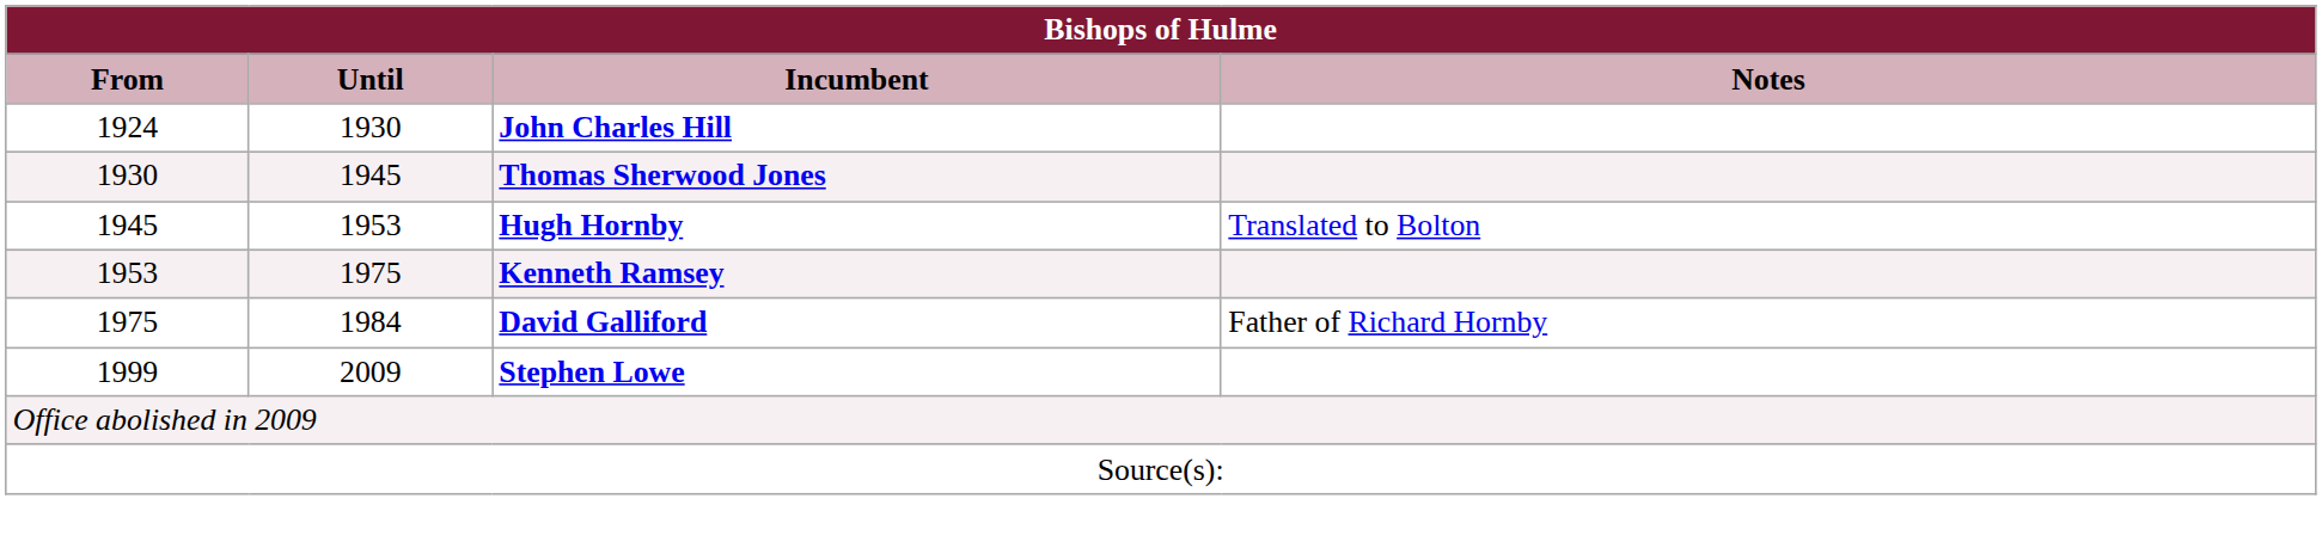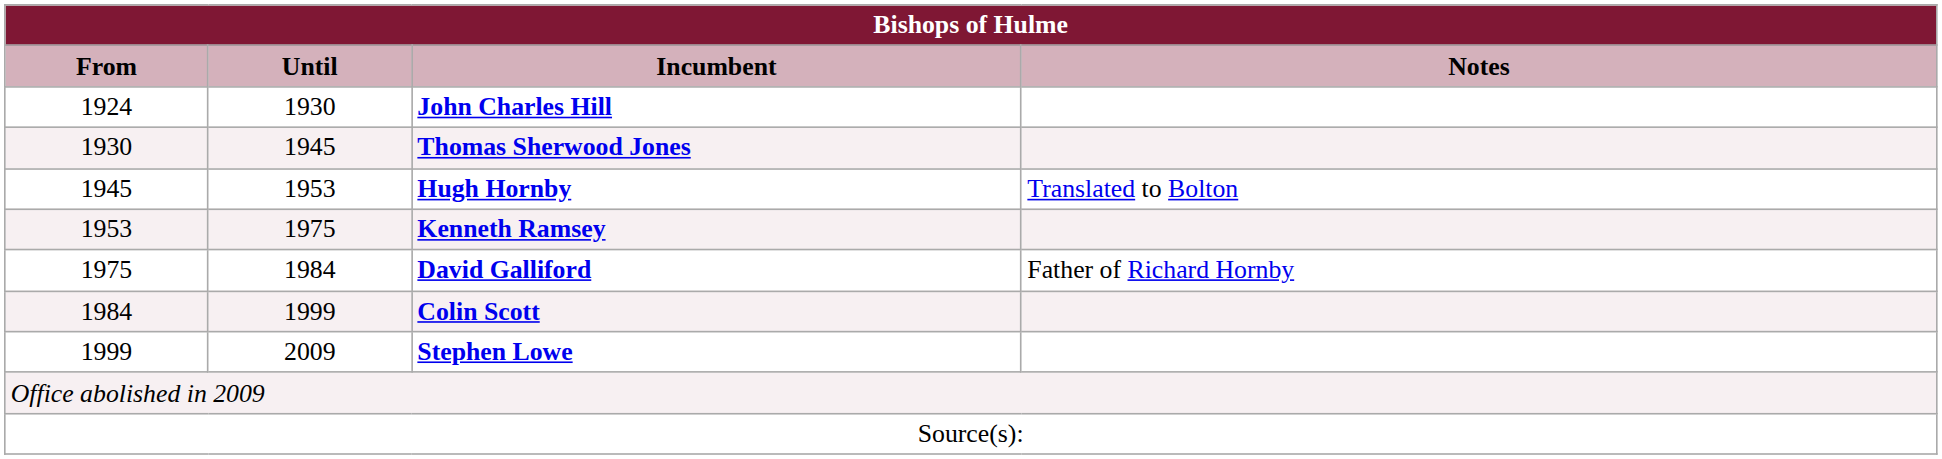 <table class="wikitable" style="width:95%;" border="1" cellpadding="2">
 <tr>
 <th colspan="4" style="background-color: #7F1734; color: white;">Bishops of Hulme</th>
 </tr>
 <tr valign=top>
 <th style="background-color:#D4B1BB" width="10%">From</th>
 <th style="background-color:#D4B1BB" width="10%">Until</th>
 <th style="background-color:#D4B1BB" width="30%">Incumbent</th>
 <th style="background-color:#D4B1BB" width="45%">Notes</th>
 </tr>
 <tr valign=top bgcolor="white">
 <td align="center">1924</td>
 <td align="center">1930</td>
 <td><strong><a href='#'>John Charles Hill</a></strong></td>
 <td></td>
 </tr>
 <tr valign=top bgcolor="#F7F0F2">
 <td align="center">1930</td>
 <td align="center">1945</td>
 <td><strong><a href='#'>Thomas Sherwood Jones</a></strong></td>
 <td></td>
 </tr>
 <tr valign=top bgcolor="white">
 <td align="center">1945</td>
 <td align="center">1953</td>
 <td><strong><a href='#'>Hugh Hornby</a></strong></td>
 <td><a href='#'>Translated</a> to <a href='#'>Bolton</a></td>
 </tr>
 <tr valign=top bgcolor="#F7F0F2">
 <td align="center">1953</td>
 <td align="center">1975</td>
 <td><strong><a href='#'>Kenneth Ramsey</a></strong></td>
 <td></td>
 </tr>
 <tr valign=top bgcolor="white">
 <td align="center">1975</td>
 <td align="center">1984</td>
 <td><strong><a href='#'>David Galliford</a></strong></td>
 <td>Father of <a href='#'>Richard Hornby</a></td>
 </tr>
+<tr valign=top bgcolor="#F7F0F2">
+<td align="center">1984</td>
+<td align="center">1999</td>
+<td><strong><a href='#'>Colin Scott</a></strong></td>
+<td></td>
+</tr>
 <tr valign=top bgcolor="white">
 <td align="center">1999</td>
 <td align="center">2009</td>
 <td><strong><a href='#'>Stephen Lowe</a></strong></td>
 <td></td>
 </tr>
 <tr valign=top bgcolor="#F7F0F2">
 <td colspan="4"><em>Office abolished in 2009</em></td>
 </tr>
 <tr valign=top bgcolor="white">
 <td align="center" colspan="4">Source(s):</td>
 </tr>
 </table>
